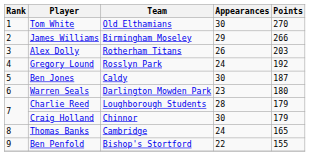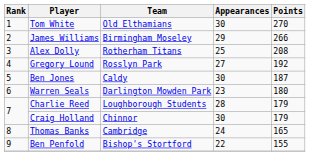 <table class="wikitable">
 <tr>
 <th>Rank</th>
 <th>Player</th>
 <th>Team</th>
 <th>Appearances</th>
 <th>Points</th>
 </tr>
 <tr>
 <td>1</td>
 <td> <a href='#'>Tom White</a></td>
 <td><a href='#'>Old Elthamians</a></td>
 <td>30</td>
 <td>270</td>
 </tr>
 <tr>
 <td>2</td>
 <td> <a href='#'>James Williams</a></td>
 <td><a href='#'>Birmingham Moseley</a></td>
 <td>29</td>
 <td>266</td>
 </tr>
 <tr>
 <td>3</td>
 <td> <a href='#'>Alex Dolly</a></td>
 <td><a href='#'>Rotherham Titans</a></td>
-<td>26</td>
-<td>203</td>
+<td>25</td>
+<td>208</td>
 </tr>
 <tr>
 <td>4</td>
 <td> <a href='#'>Gregory Lound</a></td>
 <td><a href='#'>Rosslyn Park</a></td>
-<td>24</td>
+<td>27</td>
 <td>192</td>
 </tr>
 <tr>
 <td>5</td>
 <td> <a href='#'>Ben Jones</a></td>
 <td><a href='#'>Caldy</a></td>
 <td>30</td>
 <td>187</td>
 </tr>
 <tr>
 <td>6</td>
 <td> <a href='#'>Warren Seals</a></td>
 <td><a href='#'>Darlington Mowden Park</a></td>
 <td>23</td>
 <td>180</td>
 </tr>
 <tr>
 <td rowspan=2>7</td>
 <td> <a href='#'>Charlie Reed</a></td>
 <td><a href='#'>Loughborough Students</a></td>
 <td>28</td>
 <td>179</td>
 </tr>
 <tr>
 <td> <a href='#'>Craig Holland</a></td>
 <td><a href='#'>Chinnor</a></td>
 <td>30</td>
 <td>179</td>
 </tr>
 <tr>
 <td>8</td>
 <td> <a href='#'>Thomas Banks</a></td>
 <td><a href='#'>Cambridge</a></td>
 <td>24</td>
 <td>165</td>
 </tr>
 <tr>
 <td>9</td>
 <td> <a href='#'>Ben Penfold</a></td>
 <td><a href='#'>Bishop's Stortford</a></td>
 <td>22</td>
 <td>155</td>
 </tr>
 <tr>
 </tr>
 </table>
